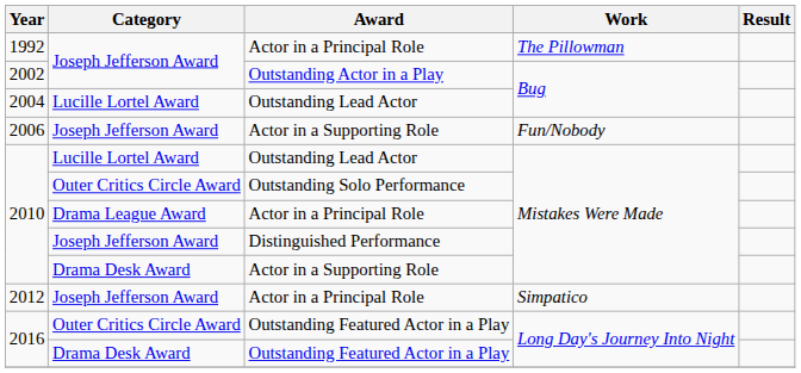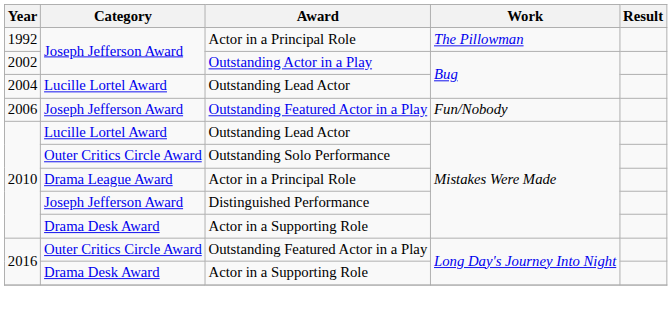 <table class="wikitable unsortable">
 <tr>
 <th>Year</th>
 <th>Category</th>
 <th>Award</th>
 <th>Work</th>
 <th>Result</th>
 </tr>
 <tr>
 <td style="text-align:center;">1992</td>
 <td rowspan="2"><a href='#'>Joseph Jefferson Award</a></td>
 <td>Actor in a Principal Role</td>
 <td><em><a href='#'>The Pillowman</a></em></td>
 <td></td>
 </tr>
 <tr>
 <td>2002</td>
 <td><a href='#'>Outstanding Actor in a Play</a></td>
 <td rowspan=2><em><a href='#'>Bug</a></em></td>
 <td></td>
 </tr>
 <tr>
 <td>2004</td>
 <td><a href='#'>Lucille Lortel Award</a></td>
 <td>Outstanding Lead Actor</td>
 <td></td>
 </tr>
 <tr>
 <td>2006</td>
 <td><a href='#'>Joseph Jefferson Award</a></td>
-<td>Actor in a Supporting Role</td>
+<td><a href='#'>Outstanding Featured Actor in a Play</a></td>
 <td><em>Fun/Nobody</em></td>
 <td></td>
 </tr>
 <tr>
 <td rowspan="5">2010</td>
 <td><a href='#'>Lucille Lortel Award</a></td>
 <td>Outstanding Lead Actor</td>
 <td rowspan=5><em>Mistakes Were Made</em></td>
 <td></td>
 </tr>
 <tr>
 <td><a href='#'>Outer Critics Circle Award</a></td>
 <td>Outstanding Solo Performance</td>
 <td></td>
 </tr>
 <tr>
 <td><a href='#'>Drama League Award</a></td>
 <td>Actor in a Principal Role</td>
 <td></td>
 </tr>
 <tr>
 <td><a href='#'>Joseph Jefferson Award</a></td>
 <td>Distinguished Performance</td>
 <td></td>
 </tr>
 <tr>
 <td><a href='#'>Drama Desk Award</a></td>
 <td>Actor in a Supporting Role</td>
 <td></td>
 </tr>
 <tr>
-<td>2012</td>
-<td><a href='#'>Joseph Jefferson Award</a></td>
-<td>Actor in a Principal Role</td>
-<td><em>Simpatico</em></td>
-<td></td>
-</tr>
-<tr>
 <td rowspan=2>2016</td>
 <td><a href='#'>Outer Critics Circle Award</a></td>
 <td>Outstanding Featured Actor in a Play</td>
 <td rowspan="2"><em><a href='#'>Long Day's Journey Into Night</a></em></td>
 <td></td>
 </tr>
 <tr>
 <td><a href='#'>Drama Desk Award</a></td>
-<td><a href='#'>Outstanding Featured Actor in a Play</a></td>
+<td>Actor in a Supporting Role</td>
 <td></td>
 </tr>
 <tr>
 </tr>
 </table>
